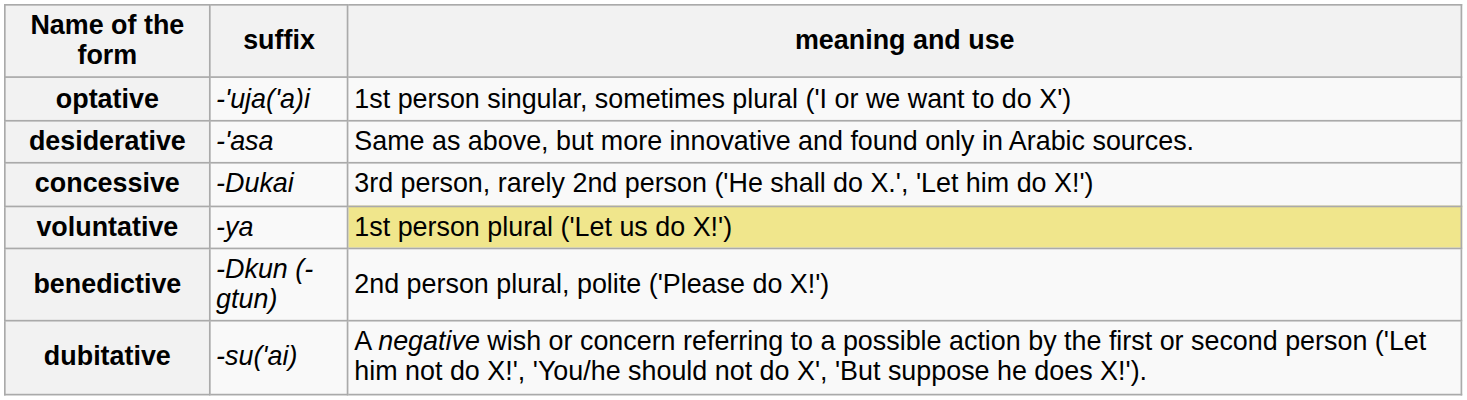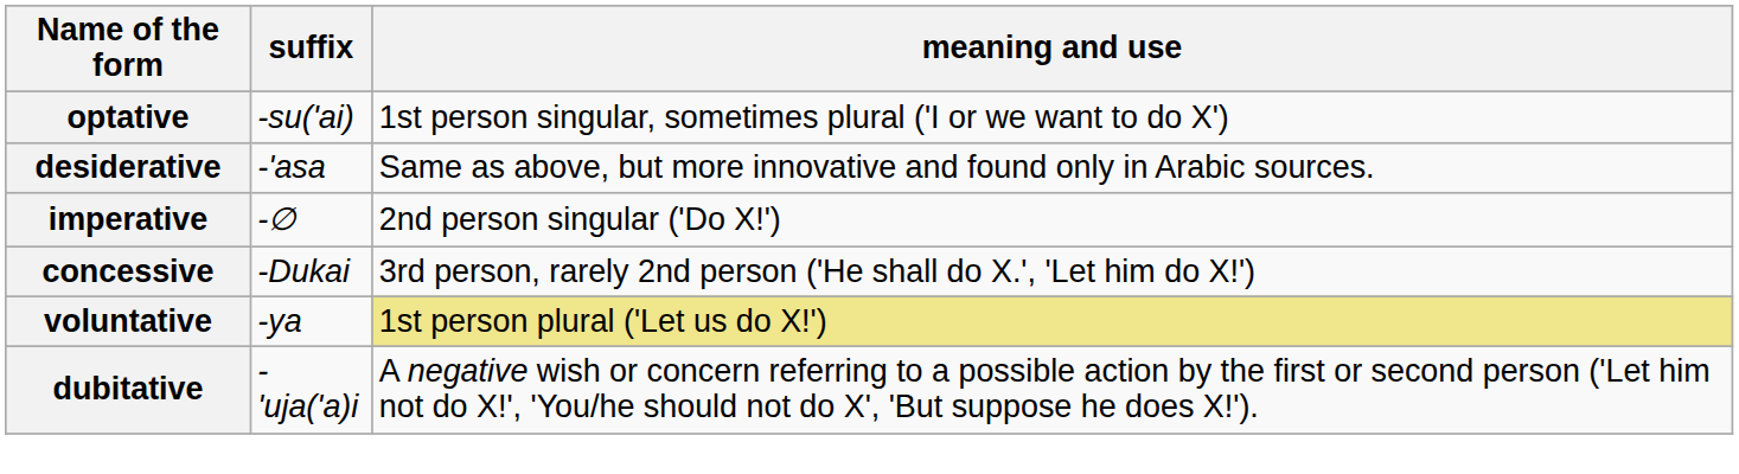 <table class="wikitable">
 <tr>
 <th>Name of the form</th>
 <th>suffix</th>
 <th>meaning and use</th>
 </tr>
 <tr>
 <th>optative</th>
-<td><em>-'uja('a)i</em></td>
+<td><em>-su('ai)</em></td>
 <td>1st person singular, sometimes plural ('I or we want to do X')</td>
 </tr>
 <tr>
 <th>desiderative</th>
 <td><em>-'asa</em></td>
 <td>Same as above, but more innovative and found only in Arabic sources.</td>
+</tr>
+<tr>
+<th>imperative</th>
+<td><em>-∅</em></td>
+<td>2nd person singular ('Do X!')</td>
 </tr>
 <tr>
 <th>concessive</th>
 <td><em>-Dukai</em></td>
 <td>3rd person, rarely 2nd person ('He shall do X.', 'Let him do X!')</td>
 </tr>
 <tr>
 <th>voluntative</th>
 <td><em>-ya</em></td>
 <td style="background: khaki;">1st person plural ('Let us do X!')</td>
 </tr>
 <tr>
-<th>benedictive</th>
-<td><em>-Dkun (-gtun)</em></td>
-<td>2nd person plural, polite ('Please do X!')</td>
-</tr>
-<tr>
 <th>dubitative</th>
-<td><em>-su('ai)</em></td>
+<td><em>-'uja('a)i</em></td>
 <td>A <em>negative</em> wish or concern referring to a possible action by the first or second person ('Let him not do X!', 'You/he should not do X', 'But suppose he does X!').</td>
 </tr>
 </table>
